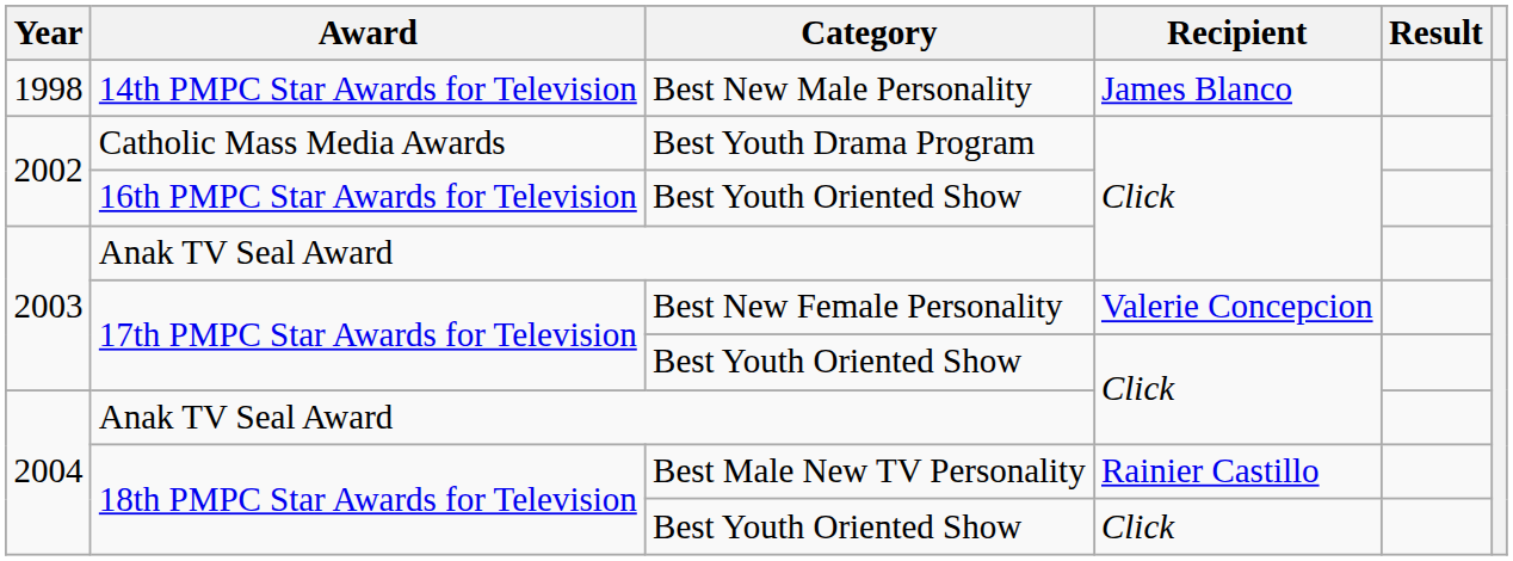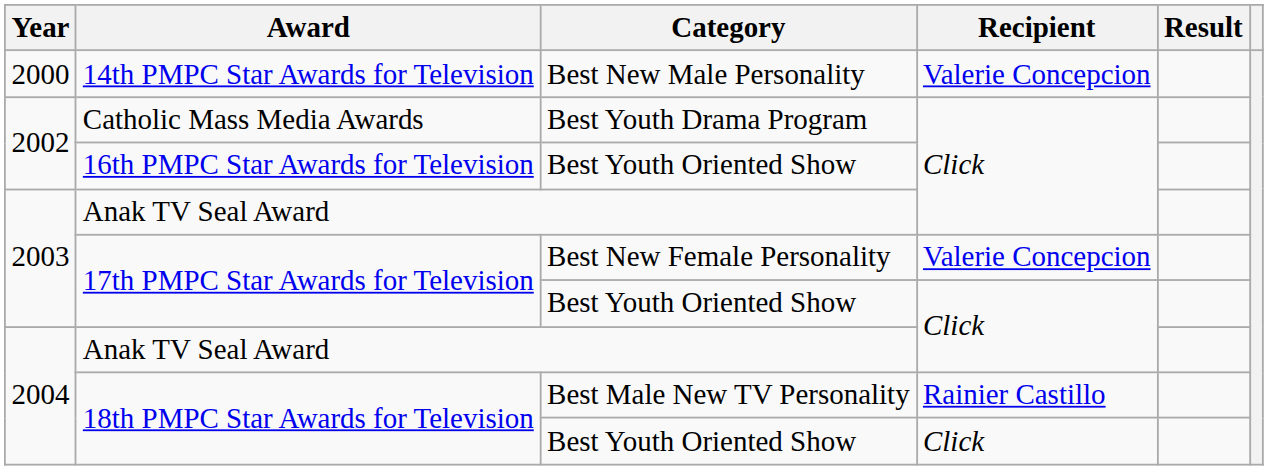 <table class="wikitable">
 <tr>
 <th>Year</th>
 <th>Award</th>
 <th>Category</th>
 <th>Recipient</th>
 <th>Result</th>
 <th></th>
 </tr>
 <tr>
-<td>1998</td>
+<td>2000</td>
 <td><a href='#'>14th PMPC Star Awards for Television</a></td>
 <td>Best New Male Personality</td>
-<td><a href='#'>James Blanco</a></td>
+<td><a href='#'>Valerie Concepcion</a></td>
 <td></td>
 <th rowspan=9></th>
 </tr>
 <tr>
 <td rowspan=2>2002</td>
 <td>Catholic Mass Media Awards</td>
 <td>Best Youth Drama Program</td>
 <td rowspan=3><em>Click</em></td>
 <td></td>
 </tr>
 <tr>
 <td><a href='#'>16th PMPC Star Awards for Television</a></td>
 <td>Best Youth Oriented Show</td>
 <td></td>
 </tr>
 <tr>
 <td rowspan=3>2003</td>
 <td colspan=2>Anak TV Seal Award</td>
 <td></td>
 </tr>
 <tr>
 <td rowspan=2><a href='#'>17th PMPC Star Awards for Television</a></td>
 <td>Best New Female Personality</td>
 <td><a href='#'>Valerie Concepcion</a></td>
 <td></td>
 </tr>
 <tr>
 <td>Best Youth Oriented Show</td>
 <td rowspan=2><em>Click</em></td>
 <td></td>
 </tr>
 <tr>
 <td rowspan=3>2004</td>
 <td colspan=2>Anak TV Seal Award</td>
 <td></td>
 </tr>
 <tr>
 <td rowspan=2><a href='#'>18th PMPC Star Awards for Television</a></td>
 <td>Best Male New TV Personality</td>
 <td><a href='#'>Rainier Castillo</a></td>
 <td></td>
 </tr>
 <tr>
 <td>Best Youth Oriented Show</td>
 <td><em>Click</em></td>
 <td></td>
 </tr>
 </table>
